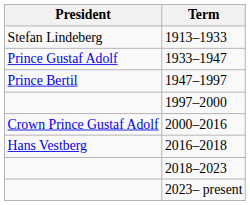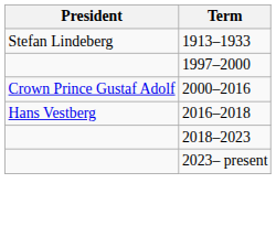 <table class="wikitable">
 <tr>
 <th>President</th>
 <th>Term</th>
 </tr>
 <tr>
 <td>Stefan Lindeberg</td>
 <td>1913–1933</td>
-</tr>
-<tr>
-<td><a href='#'>Prince Gustaf Adolf</a></td>
-<td>1933–1947</td>
-</tr>
-<tr>
-<td><a href='#'>Prince Bertil</a></td>
-<td>1947–1997</td>
 </tr>
 <tr>
 <td></td>
 <td>1997–2000</td>
 </tr>
 <tr>
 <td><a href='#'>Crown Prince Gustaf Adolf</a></td>
 <td>2000–2016</td>
 </tr>
 <tr>
 <td><a href='#'>Hans Vestberg</a></td>
 <td>2016–2018</td>
 </tr>
 <tr>
 <td></td>
 <td>2018–2023</td>
 </tr>
 <tr>
 <td></td>
 <td>2023– present</td>
 </tr>
 </table>
